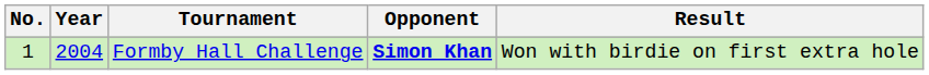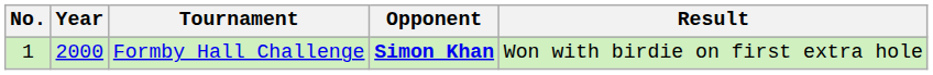 <table class="wikitable" style="font-size:95%;">
 <tr>
 <th>No.</th>
 <th>Year</th>
 <th>Tournament</th>
 <th>Opponent</th>
 <th>Result</th>
 </tr>
 <tr style="background:#D0F0C0;">
 <td align=center>1</td>
-<td><a href='#'>2004</a></td>
+<td><a href='#'>2000</a></td>
 <td><a href='#'>Formby Hall Challenge</a></td>
 <td><strong> <a href='#'>Simon Khan</a></strong></td>
 <td>Won with birdie on first extra hole</td>
 </tr>
 </table>
